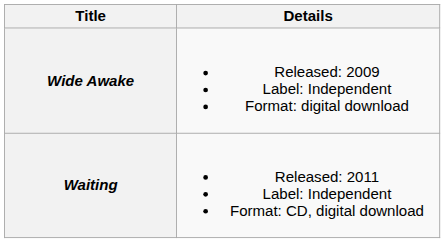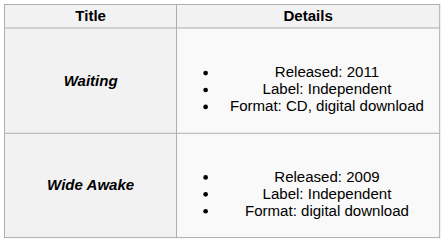 <table class="wikitable plainrowheaders" style="text-align:center;" border="1">
 <tr>
 <th scope="col" style="width:11em;">Title</th>
 <th scope="col" style="width:17em;">Details</th>
 </tr>
 <tr>
+<th scope="row"><em>Waiting</em></th>
+<td><br><ul><li>Released: 2011</li><li>Label: Independent</li><li>Format: CD, digital download</li></ul></td>
+</tr>
+<tr>
 <th scope="row"><em>Wide Awake</em></th>
 <td><br><ul><li>Released: 2009</li><li>Label: Independent</li><li>Format: digital download</li></ul></td>
 </tr>
-<tr>
-<th scope="row"><em>Waiting</em></th>
-<td><br><ul><li>Released: 2011</li><li>Label: Independent</li><li>Format: CD, digital download</li></ul></td>
-</tr>
 </table>
